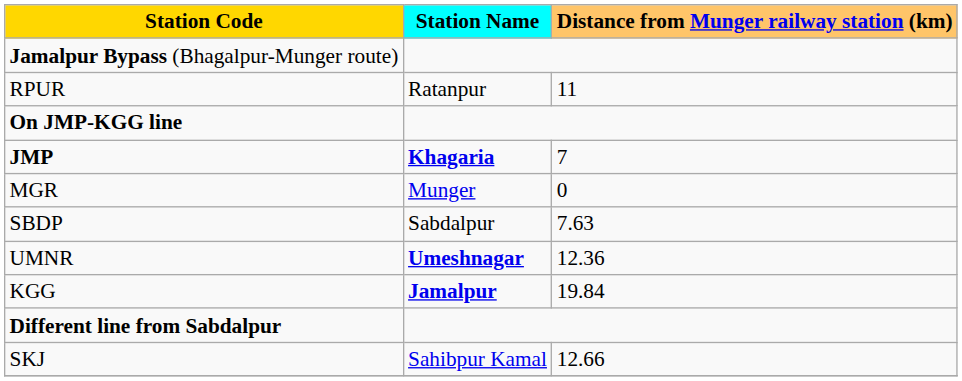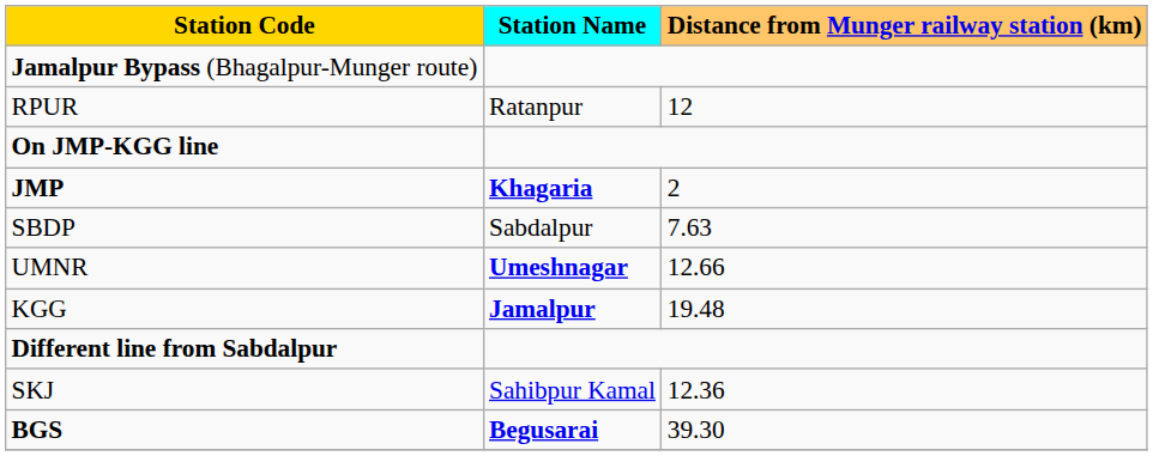 <table class="wikitable">
 <tr>
 <th style="background-color:#FFD700">Station Code</th>
 <th ! style="background-color:Aqua">Station Name</th>
 <th ! style="background-color:#FFC569">Distance from <a href='#'>Munger railway station</a> (km)</th>
 </tr>
 <tr>
 <td valign="top"><strong>Jamalpur Bypass</strong> (Bhagalpur-Munger route)</td>
 </tr>
 <tr>
 <td valign="top">RPUR</td>
 <td valign="top">Ratanpur</td>
-<td valign="top">11</td>
+<td valign="top">12</td>
 </tr>
 <tr>
 <td><strong>On JMP-KGG line</strong></td>
 </tr>
 <tr>
 <td valign="top"><strong>JMP</strong></td>
 <td valign="top"><strong><a href='#'>Khagaria</a></strong></td>
-<td valign="top">7</td>
-</tr>
-<tr>
-<td valign="top">MGR</td>
-<td valign="top"><a href='#'>Munger</a></td>
-<td valign="top">0</td>
+<td valign="top">2</td>
 </tr>
 <tr>
 <td valign="top">SBDP</td>
 <td valign="top">Sabdalpur</td>
 <td valign="top">7.63</td>
 </tr>
 <tr>
 <td valign="top">UMNR</td>
 <td valign="top"><strong><a href='#'>Umeshnagar</a></strong></td>
-<td valign="top">12.36</td>
+<td valign="top">12.66</td>
 </tr>
 <tr>
 <td valign="top">KGG</td>
 <td valign="top"><strong><a href='#'>Jamalpur</a></strong></td>
-<td valign="top">19.84</td>
+<td valign="top">19.48</td>
 </tr>
 <tr>
 <td valign="top"><strong>Different line from Sabdalpur</strong></td>
 </tr>
 <tr>
 <td valign="top">SKJ</td>
 <td valign="top"><a href='#'>Sahibpur Kamal</a></td>
-<td valign="top">12.66</td>
+<td valign="top">12.36</td>
+</tr>
+<tr>
+<td valign="top"><strong>BGS</strong></td>
+<td valign="top"><strong><a href='#'>Begusarai</a></strong></td>
+<td valign="top">39.30</td>
 </tr>
 <tr>
 </tr>
 </table>
